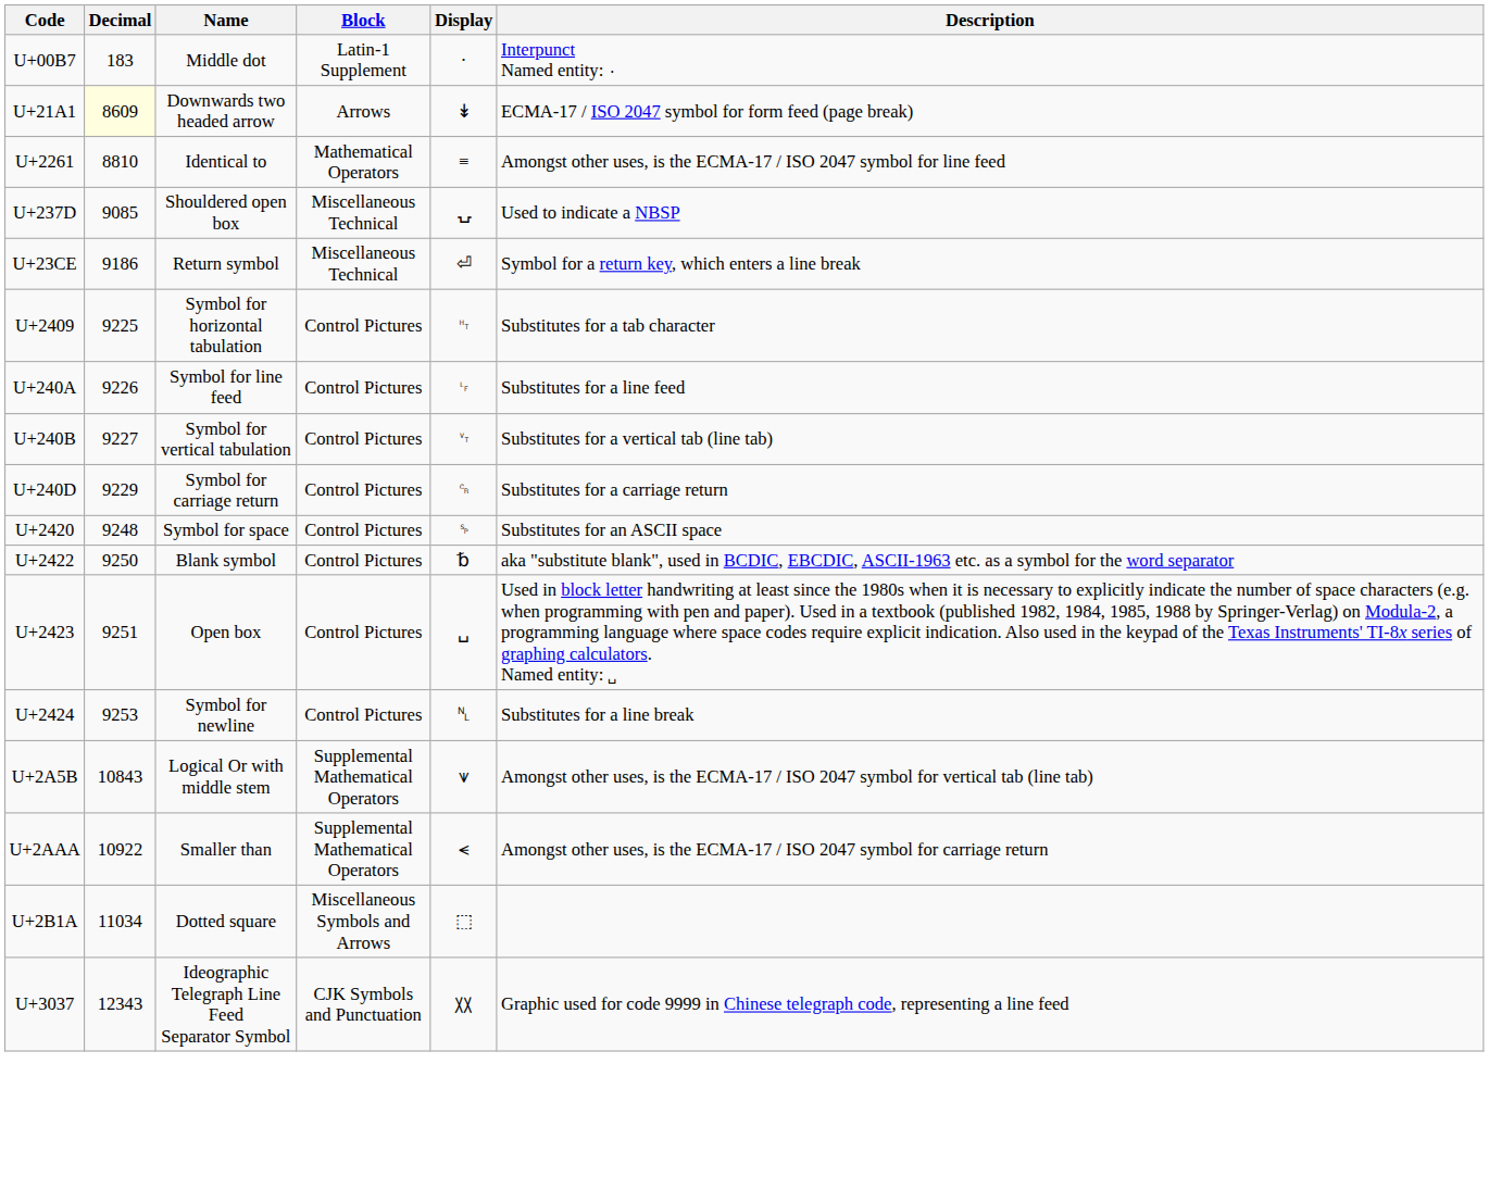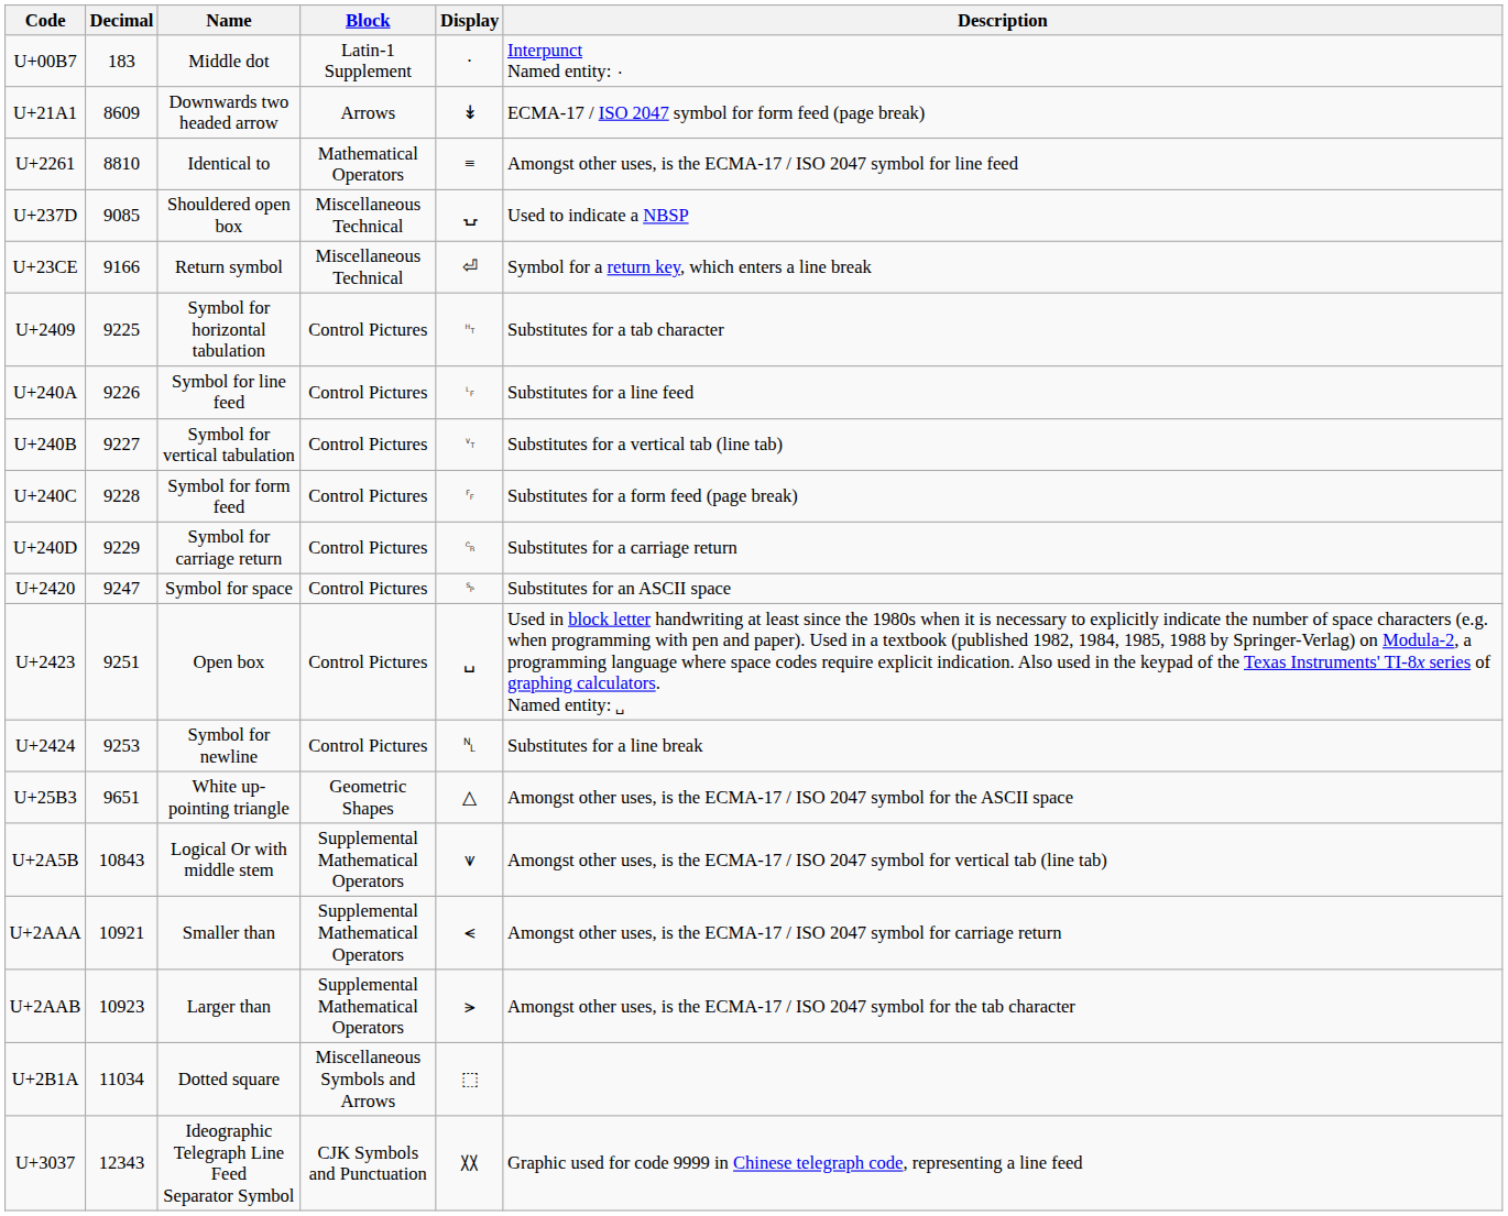 <table class="wikitable nowrap" style="font-size:95%;text-align:center;">
 <tr style="vertical-align:bottom;">
 <th>Code</th>
 <th title="decimal">Decimal</th>
 <th>Name</th>
 <th><a href='#'>Block</a></th>
 <th>Display</th>
 <th>Description</th>
 </tr>
 <tr id="U+00B7">
 <td>U+00B7</td>
 <td>183</td>
 <td>Middle dot</td>
 <td>Latin-1 Supplement</td>
 <td class="Unicode" style="text-align:center;"><span> · </span></td>
 <td style="text-align:left;white-space:normal;"><a href='#'>Interpunct</a><br>Named entity: <code>&middot;</code></td>
 </tr>
 <tr>
 <td>U+21A1</td>
-<td style="background: lightyellow;">8609</td>
+<td>8609</td>
 <td>Downwards two headed arrow</td>
 <td>Arrows</td>
 <td class="Unicode" style="text-align:center;"><span> ↡ </span></td>
 <td style="text-align:left;white-space:normal;">ECMA-17 / <a href='#'>ISO 2047</a> symbol for form feed (page break)</td>
 </tr>
 <tr>
 <td>U+2261</td>
 <td>8810</td>
 <td>Identical to</td>
 <td>Mathematical <br>Operators</td>
 <td class="Unicode" style="text-align:center;"><span> ≡ </span></td>
 <td style="text-align:left;white-space:normal;">Amongst other uses, is the ECMA-17 / ISO 2047 symbol for line feed</td>
 </tr>
 <tr>
 <td>U+237D</td>
 <td>9085</td>
 <td>Shouldered open box</td>
 <td>Miscellaneous Technical</td>
 <td class="Unicode" style="text-align:center;"><span> ⍽ </span></td>
 <td style="text-align:left;white-space:normal;">Used to indicate a <a href='#'>NBSP</a></td>
 </tr>
 <tr>
 <td>U+23CE</td>
-<td>9186</td>
+<td>9166</td>
 <td>Return symbol</td>
 <td>Miscellaneous Technical</td>
 <td class="Unicode" style="text-align:center;"><span> ⏎ </span></td>
 <td style="text-align:left;white-space:normal;">Symbol for a <a href='#'>return key</a>, which enters a line break</td>
 </tr>
 <tr>
 <td>U+2409</td>
 <td>9225</td>
 <td>Symbol for horizontal tabulation</td>
 <td>Control Pictures</td>
 <td class="Unicode" style="text-align:center;"><span> ␉ </span></td>
 <td style="text-align:left;white-space:normal;">Substitutes for a tab character</td>
 </tr>
 <tr>
 <td>U+240A</td>
 <td>9226</td>
 <td>Symbol for line feed</td>
 <td>Control Pictures</td>
 <td class="Unicode" style="text-align:center;"><span> ␊ </span></td>
 <td style="text-align:left;white-space:normal;">Substitutes for a line feed</td>
 </tr>
 <tr>
 <td>U+240B</td>
 <td>9227</td>
 <td>Symbol for vertical tabulation</td>
 <td>Control Pictures</td>
 <td class="Unicode" style="text-align:center;"><span> ␋ </span></td>
 <td style="text-align:left;white-space:normal;">Substitutes for a vertical tab (line tab)</td>
 </tr>
 <tr>
+<td>U+240C</td>
+<td>9228</td>
+<td>Symbol for form feed</td>
+<td>Control Pictures</td>
+<td class="Unicode" style="text-align:center;"><span> ␌ </span></td>
+<td style="text-align:left;white-space:normal;">Substitutes for a form feed (page break)</td>
+</tr>
+<tr>
 <td>U+240D</td>
 <td>9229</td>
 <td>Symbol for carriage return</td>
 <td>Control Pictures</td>
 <td class="Unicode" style="text-align:center;"><span> ␍ </span></td>
 <td style="text-align:left;white-space:normal;">Substitutes for a carriage return</td>
 </tr>
 <tr id="U+2420">
 <td>U+2420</td>
-<td>9248</td>
+<td>9247</td>
 <td>Symbol for space</td>
 <td>Control Pictures</td>
 <td class="Unicode" style="text-align:center;"><span> ␠ </span></td>
 <td style="text-align:left;white-space:normal;">Substitutes for an ASCII space</td>
-</tr>
-<tr id="U+2422">
-<td>U+2422</td>
-<td>9250</td>
-<td>Blank symbol</td>
-<td>Control Pictures</td>
-<td class="Unicode" style="text-align:center;"><span> ␢ </span></td>
-<td style="text-align:left;white-space:normal;">aka "substitute blank", used in <a href='#'>BCDIC</a>, <a href='#'>EBCDIC</a>, <a href='#'>ASCII-1963</a> etc. as a symbol for the <a href='#'>word separator</a></td>
 </tr>
 <tr id="U+2423">
 <td>U+2423</td>
 <td>9251</td>
 <td>Open box</td>
 <td>Control Pictures</td>
 <td class="Unicode" style="text-align:center;"><span> ␣ </span></td>
 <td style="text-align:left;white-space:normal;">Used in <a href='#'>block letter</a> handwriting at least since the 1980s when it is necessary to explicitly indicate the number of space characters (e.g. when programming with pen and paper). Used in a textbook (published 1982, 1984, 1985, 1988 by Springer-Verlag) on <a href='#'>Modula-2</a>, a programming language where space codes require explicit indication. Also used in the keypad of the <a href='#'>Texas Instruments' TI-8<em>x</em> series</a> of <a href='#'>graphing calculators</a>.<br>Named entity: <code>&blank;</code></td>
 </tr>
 <tr>
 <td>U+2424</td>
 <td>9253</td>
 <td>Symbol for newline</td>
 <td>Control Pictures</td>
 <td class="Unicode" style="text-align:center;"><span> ␤ </span></td>
 <td style="text-align:left;white-space:normal;">Substitutes for a line break</td>
 </tr>
 <tr>
+<td>U+25B3</td>
+<td>9651</td>
+<td>White up-pointing triangle</td>
+<td>Geometric Shapes</td>
+<td class="Unicode" style="text-align:center;"><span> △ </span></td>
+<td style="text-align:left;white-space:normal;">Amongst other uses, is the ECMA-17 / ISO 2047 symbol for the ASCII space</td>
+</tr>
+<tr>
 <td>U+2A5B</td>
 <td>10843</td>
 <td>Logical Or with middle stem</td>
 <td>Supplemental <br>Mathematical <br>Operators</td>
 <td class="Unicode" style="text-align:center;"><span> ⩛ </span></td>
 <td style="text-align:left;white-space:normal;">Amongst other uses, is the ECMA-17 / ISO 2047 symbol for vertical tab (line tab)</td>
 </tr>
 <tr>
 <td>U+2AAA</td>
-<td>10922</td>
+<td>10921</td>
 <td>Smaller than</td>
 <td>Supplemental <br>Mathematical <br>Operators</td>
 <td class="Unicode" style="text-align:center;"><span> ⪪ </span></td>
 <td style="text-align:left;white-space:normal;">Amongst other uses, is the ECMA-17 / ISO 2047 symbol for carriage return</td>
+</tr>
+<tr>
+<td>U+2AAB</td>
+<td>10923</td>
+<td>Larger than</td>
+<td>Supplemental <br>Mathematical <br>Operators</td>
+<td class="Unicode" style="text-align:center;"><span> ⪫ </span></td>
+<td style="text-align:left;white-space:normal;">Amongst other uses, is the ECMA-17 / ISO 2047 symbol for the tab character</td>
 </tr>
 <tr>
 <td>U+2B1A</td>
 <td>11034</td>
 <td>Dotted square</td>
 <td>Miscellaneous <br>Symbols and Arrows</td>
 <td class="Unicode" style="text-align:center;"><span> ⬚ </span></td>
 <td style="text-align:left;white-space:normal;"></td>
 </tr>
 <tr>
 <td>U+3037</td>
 <td>12343</td>
 <td>Ideographic Telegraph Line Feed <br>Separator Symbol</td>
 <td>CJK Symbols <br>and Punctuation</td>
 <td class="Unicode" style="text-align:center;"><span> 〷 </span></td>
 <td style="text-align:left;white-space:normal;">Graphic used for code 9999 in <a href='#'>Chinese telegraph code</a>, representing a line feed</td>
 </tr>
 </table>
